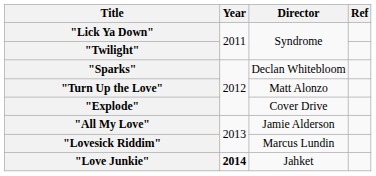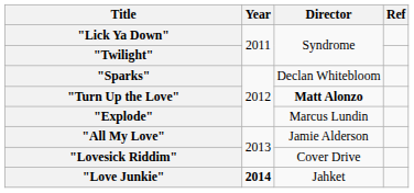 <table class="wikitable plainrowheaders" style="text-align:center;">
 <tr>
 <th scope="col" style="width:18em;">Title</th>
 <th scope="col" style="width:1em;">Year</th>
 <th scope="col">Director</th>
 <th scope="col">Ref</th>
 </tr>
 <tr>
 <th scope="row">"Lick Ya Down"</th>
 <td rowspan="2">2011</td>
 <td rowspan="2">Syndrome</td>
 <td></td>
 </tr>
 <tr>
 <th scope="row">"Twilight"</th>
 <td></td>
 </tr>
 <tr>
 <th scope="row">"Sparks"</th>
 <td rowspan="3">2012</td>
 <td>Declan Whitebloom</td>
 <td></td>
 </tr>
 <tr>
 <th scope="row">"Turn Up the Love"</th>
-<td>Matt Alonzo</td>
+<td><strong>Matt Alonzo</strong></td>
 <td></td>
 </tr>
 <tr>
 <th scope="row">"Explode"</th>
-<td>Cover Drive</td>
+<td>Marcus Lundin</td>
 <td></td>
 </tr>
 <tr>
 <th scope="row">"All My Love"</th>
 <td rowspan="2">2013</td>
 <td>Jamie Alderson</td>
 <td></td>
 </tr>
 <tr>
 <th scope="row">"Lovesick Riddim"</th>
-<td>Marcus Lundin</td>
+<td>Cover Drive</td>
 <td></td>
 </tr>
 <tr>
 <th scope="row">"Love Junkie"</th>
 <td><strong>2014</strong></td>
 <td>Jahket</td>
 <td></td>
 </tr>
 </table>
